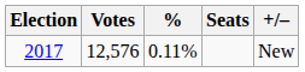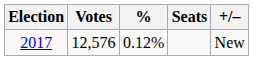 <table class=wikitable style=text-align:center>
 <tr>
 <th>Election</th>
 <th>Votes</th>
 <th>%</th>
 <th>Seats</th>
 <th>+/–</th>
 </tr>
 <tr>
 <td><a href='#'>2017</a></td>
 <td>12,576</td>
-<td>0.11%</td>
+<td>0.12%</td>
 <td></td>
 <td>New</td>
 </tr>
 </table>
